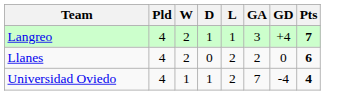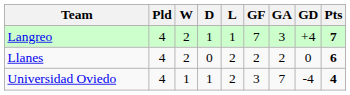 <table class="wikitable" style="text-align: center;">
 <tr>
 <th width=165>Team</th>
 <th width=20>Pld</th>
 <th width=20>W</th>
 <th width=20>D</th>
 <th width=20>L</th>
+<th width=20>GF</th>
 <th width=20>GA</th>
 <th width=20>GD</th>
 <th width=20>Pts</th>
 </tr>
 <tr bgcolor=#ccffcc>
 <td align=left><a href='#'>Langreo</a></td>
 <td>4</td>
 <td>2</td>
 <td>1</td>
 <td>1</td>
+<td>7</td>
 <td>3</td>
 <td>+4</td>
 <td><strong>7</strong></td>
 </tr>
 <tr>
 <td align=left><a href='#'>Llanes</a></td>
 <td>4</td>
 <td>2</td>
 <td>0</td>
 <td>2</td>
 <td>2</td>
+<td>2</td>
 <td>0</td>
 <td><strong>6</strong></td>
 </tr>
 <tr>
 <td align=left><a href='#'>Universidad Oviedo</a></td>
 <td>4</td>
 <td>1</td>
 <td>1</td>
 <td>2</td>
+<td>3</td>
 <td>7</td>
 <td>-4</td>
 <td><strong>4</strong></td>
 </tr>
 </table>
